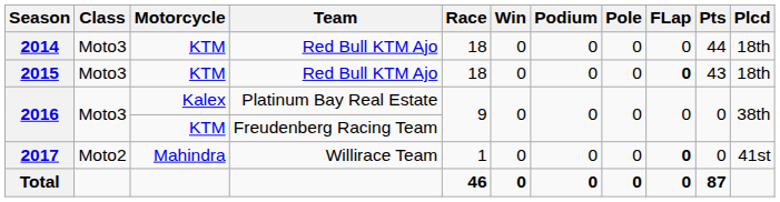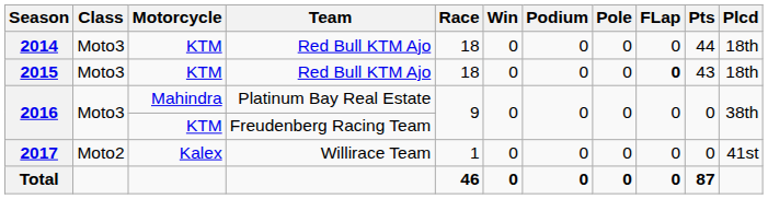 <table class="wikitable" style=text-align:right>
 <tr>
 <th>Season</th>
 <th>Class</th>
 <th>Motorcycle</th>
 <th>Team</th>
 <th>Race</th>
 <th>Win</th>
 <th>Podium</th>
 <th>Pole</th>
 <th>FLap</th>
 <th>Pts</th>
 <th>Plcd</th>
 </tr>
 <tr>
 <th><a href='#'>2014</a></th>
 <td>Moto3</td>
 <td><a href='#'>KTM</a></td>
 <td><a href='#'>Red Bull KTM Ajo</a></td>
 <td>18</td>
 <td>0</td>
 <td>0</td>
 <td>0</td>
 <td>0</td>
 <td>44</td>
 <td>18th</td>
 </tr>
 <tr>
 <th><a href='#'>2015</a></th>
 <td>Moto3</td>
 <td><a href='#'>KTM</a></td>
 <td><a href='#'>Red Bull KTM Ajo</a></td>
 <td>18</td>
 <td>0</td>
 <td>0</td>
 <td>0</td>
 <td><strong>0</strong></td>
 <td>43</td>
 <td>18th</td>
 </tr>
 <tr>
 <th rowspan=2><a href='#'>2016</a></th>
 <td rowspan=2>Moto3</td>
-<td><a href='#'>Kalex</a></td>
+<td><a href='#'>Mahindra</a></td>
 <td>Platinum Bay Real Estate</td>
 <td rowspan=2>9</td>
 <td rowspan=2>0</td>
 <td rowspan=2>0</td>
 <td rowspan=2>0</td>
 <td rowspan=2>0</td>
 <td rowspan=2>0</td>
 <td rowspan=2>38th</td>
 </tr>
 <tr>
 <td><a href='#'>KTM</a></td>
 <td>Freudenberg Racing Team</td>
 </tr>
 <tr>
 <th><a href='#'>2017</a></th>
 <td>Moto2</td>
-<td><a href='#'>Mahindra</a></td>
+<td><a href='#'>Kalex</a></td>
 <td>Willirace Team</td>
 <td>1</td>
 <td>0</td>
 <td>0</td>
 <td>0</td>
-<td><strong>0</strong></td>
+<td>0</td>
 <td>0</td>
 <td>41st</td>
 </tr>
 <tr>
 <th>Total</th>
 <td></td>
 <td></td>
 <td></td>
 <td><strong>46</strong></td>
 <td><strong>0</strong></td>
 <td><strong>0</strong></td>
 <td><strong>0</strong></td>
 <td><strong>0</strong></td>
 <td><strong>87</strong></td>
 <td></td>
 </tr>
 </table>
